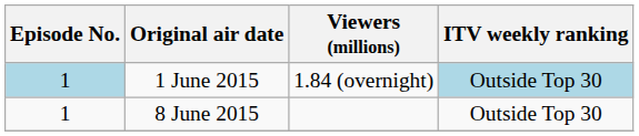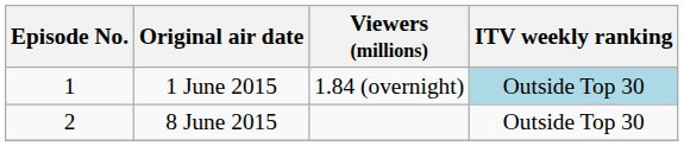 <table class="wikitable" style="text-align:center;">
 <tr>
 <th>Episode No.</th>
 <th>Original air date</th>
 <th>Viewers<br><small>(millions)</small></th>
 <th>ITV weekly ranking</th>
 </tr>
 <tr>
-<td style="background: lightblue;">1</td>
+<td>1</td>
 <td>1 June 2015</td>
 <td>1.84 (overnight)</td>
 <td style="background: lightblue;">Outside Top 30</td>
 </tr>
 <tr>
-<td>1</td>
+<td>2</td>
 <td>8 June 2015</td>
 <td></td>
 <td>Outside Top 30</td>
 </tr>
 <tr>
 </tr>
 </table>
